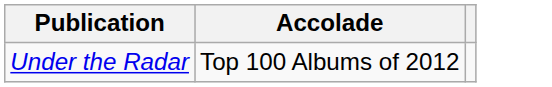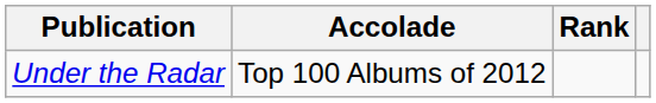 <table class="wikitable sortable">
 <tr>
 <th>Publication</th>
 <th>Accolade</th>
+<th>Rank</th>
 <th class="unsortable"></th>
 </tr>
 <tr>
 <td><em><a href='#'>Under the Radar</a></em></td>
 <td>Top 100 Albums of 2012</td>
 <td></td>
+<td></td>
 </tr>
 </table>
